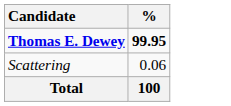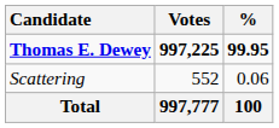 <table class="wikitable sortable plainrowheaders" style="text-align:right">
 <tr>
 <th style="text-align:left;">Candidate</th>
+<th>Votes</th>
 <th>%</th>
 </tr>
 <tr>
 <td style="text-align:left;"><strong><a href='#'>Thomas E. Dewey</a></strong></td>
+<td><strong>997,225</strong></td>
 <td><strong>99.95</strong></td>
 </tr>
 <tr>
 <td style="text-align:left;"><em>Scattering</em></td>
+<td>552</td>
 <td>0.06</td>
 </tr>
 <tr class="sortbottom">
 <th>Total</th>
+<th>997,777</th>
 <th>100</th>
 </tr>
 </table>
